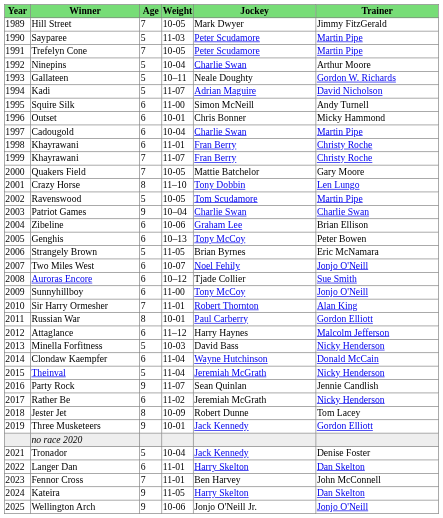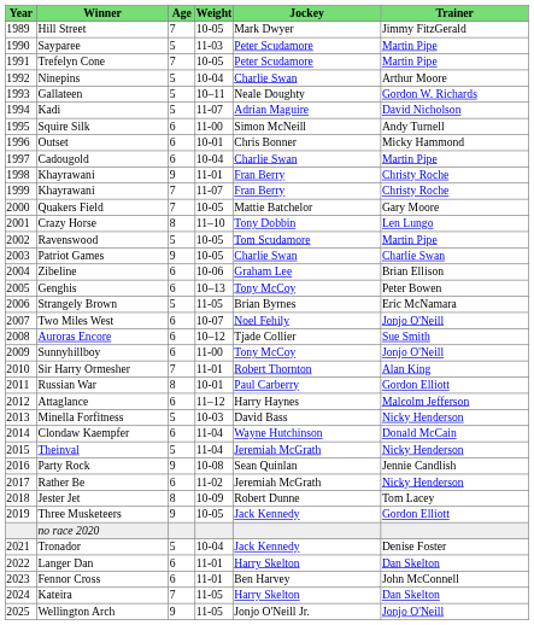 <table class = "sortable" | border="1" style="border-collapse: collapse; font-size:90%">
 <tr bgcolor="#77dd77" align="center">
 <td style="width:36px"><strong>Year</strong></td>
 <td style="width:160px"><strong>Winner</strong></td>
 <td style="width:30px"><strong>Age</strong></td>
 <td style="width:40px"><strong>Weight</strong></td>
 <td style="width:180px"><strong>Jockey</strong></td>
 <td style="width:180px"><strong>Trainer</strong></td>
 </tr>
 <tr>
 <td>1989</td>
 <td>Hill Street</td>
 <td>7</td>
 <td>10-05</td>
 <td>Mark Dwyer</td>
 <td>Jimmy FitzGerald</td>
 </tr>
 <tr>
 <td>1990</td>
 <td>Sayparee</td>
 <td>5</td>
 <td>11-03</td>
 <td><a href='#'>Peter Scudamore</a></td>
 <td><a href='#'>Martin Pipe</a></td>
 </tr>
 <tr>
 <td>1991</td>
 <td>Trefelyn Cone</td>
 <td>7</td>
 <td>10-05</td>
 <td><a href='#'>Peter Scudamore</a></td>
 <td><a href='#'>Martin Pipe</a></td>
 </tr>
 <tr>
 <td>1992</td>
 <td>Ninepins</td>
 <td>5</td>
 <td>10-04</td>
 <td><a href='#'>Charlie Swan</a></td>
 <td>Arthur Moore</td>
 </tr>
 <tr>
 <td>1993</td>
 <td>Gallateen</td>
 <td>5</td>
 <td>10–11</td>
 <td>Neale Doughty</td>
 <td><a href='#'>Gordon W. Richards</a></td>
 </tr>
 <tr>
 <td>1994</td>
 <td>Kadi</td>
 <td>5</td>
 <td>11-07</td>
 <td><a href='#'>Adrian Maguire</a></td>
 <td><a href='#'>David Nicholson</a></td>
 </tr>
 <tr>
 <td>1995</td>
 <td>Squire Silk</td>
 <td>6</td>
 <td>11-00</td>
 <td>Simon McNeill</td>
 <td>Andy Turnell</td>
 </tr>
 <tr>
 <td>1996</td>
 <td>Outset</td>
 <td>6</td>
 <td>10-01</td>
 <td>Chris Bonner</td>
 <td>Micky Hammond</td>
 </tr>
 <tr>
 <td>1997</td>
 <td>Cadougold</td>
 <td>6</td>
 <td>10-04</td>
 <td><a href='#'>Charlie Swan</a></td>
 <td><a href='#'>Martin Pipe</a></td>
 </tr>
 <tr>
 <td>1998</td>
 <td>Khayrawani</td>
-<td>6</td>
+<td>9</td>
 <td>11-01</td>
 <td><a href='#'>Fran Berry</a></td>
 <td><a href='#'>Christy Roche</a></td>
 </tr>
 <tr>
 <td>1999</td>
 <td>Khayrawani</td>
 <td>7</td>
 <td>11-07</td>
 <td><a href='#'>Fran Berry</a></td>
 <td><a href='#'>Christy Roche</a></td>
 </tr>
 <tr>
 <td>2000</td>
 <td>Quakers Field</td>
 <td>7</td>
 <td>10-05</td>
 <td>Mattie Batchelor</td>
 <td>Gary Moore</td>
 </tr>
 <tr>
 <td>2001</td>
 <td>Crazy Horse</td>
 <td>8</td>
 <td>11–10</td>
 <td><a href='#'>Tony Dobbin</a></td>
 <td><a href='#'>Len Lungo</a></td>
 </tr>
 <tr>
 <td>2002</td>
 <td>Ravenswood</td>
 <td>5</td>
 <td>10-05</td>
 <td><a href='#'>Tom Scudamore</a></td>
 <td><a href='#'>Martin Pipe</a></td>
 </tr>
 <tr>
 <td>2003</td>
 <td>Patriot Games</td>
 <td>9</td>
-<td>10–04</td>
+<td>10-05</td>
 <td><a href='#'>Charlie Swan</a></td>
 <td><a href='#'>Charlie Swan</a></td>
 </tr>
 <tr>
 <td>2004</td>
 <td>Zibeline</td>
 <td>6</td>
 <td>10-06</td>
 <td><a href='#'>Graham Lee</a></td>
 <td>Brian Ellison</td>
 </tr>
 <tr>
 <td>2005</td>
 <td>Genghis</td>
 <td>6</td>
 <td>10–13</td>
 <td><a href='#'>Tony McCoy</a></td>
 <td>Peter Bowen</td>
 </tr>
 <tr>
 <td>2006</td>
 <td>Strangely Brown</td>
 <td>5</td>
 <td>11-05</td>
 <td>Brian Byrnes</td>
 <td>Eric McNamara</td>
 </tr>
 <tr>
 <td>2007</td>
 <td>Two Miles West</td>
 <td>6</td>
 <td>10-07</td>
 <td><a href='#'>Noel Fehily</a></td>
 <td><a href='#'>Jonjo O'Neill</a></td>
 </tr>
 <tr>
 <td>2008</td>
 <td><a href='#'>Auroras Encore</a></td>
 <td>6</td>
 <td>10–12</td>
 <td>Tjade Collier</td>
 <td><a href='#'>Sue Smith</a></td>
 </tr>
 <tr>
 <td>2009</td>
 <td>Sunnyhillboy</td>
 <td>6</td>
 <td>11-00</td>
 <td><a href='#'>Tony McCoy</a></td>
 <td><a href='#'>Jonjo O'Neill</a></td>
 </tr>
 <tr>
 <td>2010</td>
 <td>Sir Harry Ormesher</td>
 <td>7</td>
 <td>11-01</td>
 <td><a href='#'>Robert Thornton</a></td>
 <td><a href='#'>Alan King</a></td>
 </tr>
 <tr>
 <td>2011</td>
 <td>Russian War</td>
 <td>8</td>
 <td>10-01</td>
 <td><a href='#'>Paul Carberry</a></td>
 <td><a href='#'>Gordon Elliott</a></td>
 </tr>
 <tr>
 <td>2012</td>
 <td>Attaglance</td>
 <td>6</td>
 <td>11–12</td>
 <td>Harry Haynes</td>
 <td><a href='#'>Malcolm Jefferson</a></td>
 </tr>
 <tr>
 <td>2013</td>
 <td>Minella Forfitness</td>
 <td>5</td>
 <td>10-03</td>
 <td>David Bass</td>
 <td><a href='#'>Nicky Henderson</a></td>
 </tr>
 <tr>
 <td>2014</td>
 <td>Clondaw Kaempfer</td>
 <td>6</td>
 <td>11-04</td>
 <td><a href='#'>Wayne Hutchinson</a></td>
 <td><a href='#'>Donald McCain</a></td>
 </tr>
 <tr>
 <td>2015</td>
 <td><a href='#'>Theinval</a></td>
 <td>5</td>
 <td>11-04</td>
 <td><a href='#'>Jeremiah McGrath</a></td>
 <td><a href='#'>Nicky Henderson</a></td>
 </tr>
 <tr>
 <td>2016</td>
 <td>Party Rock</td>
 <td>9</td>
-<td>11-07</td>
+<td>10-08</td>
 <td>Sean Quinlan</td>
 <td>Jennie Candlish</td>
 </tr>
 <tr>
 <td>2017</td>
 <td>Rather Be</td>
 <td>6</td>
 <td>11-02</td>
 <td>Jeremiah McGrath</td>
 <td><a href='#'>Nicky Henderson</a></td>
 </tr>
 <tr>
 <td>2018</td>
 <td>Jester Jet</td>
 <td>8</td>
 <td>10-09</td>
 <td>Robert Dunne</td>
 <td>Tom Lacey</td>
 </tr>
 <tr>
 <td>2019</td>
 <td>Three Musketeers</td>
 <td>9</td>
-<td>10-01</td>
+<td>10-05</td>
 <td><a href='#'>Jack Kennedy</a></td>
 <td><a href='#'>Gordon Elliott</a></td>
 </tr>
 <tr bgcolor="#eeeeee">
 <td data-sort-value="2020"></td>
 <td><em>no race 2020</em> </td>
 <td></td>
 <td></td>
 <td></td>
 <td></td>
 </tr>
 <tr>
 <td>2021</td>
 <td>Tronador</td>
 <td>5</td>
 <td>10-04</td>
 <td><a href='#'>Jack Kennedy</a></td>
 <td>Denise Foster</td>
 </tr>
 <tr>
 <td>2022</td>
 <td>Langer Dan</td>
 <td>6</td>
 <td>11-01</td>
 <td><a href='#'>Harry Skelton</a></td>
 <td><a href='#'>Dan Skelton</a></td>
 </tr>
 <tr>
 <td>2023</td>
 <td>Fennor Cross</td>
-<td>7</td>
+<td>6</td>
 <td>11-01</td>
 <td>Ben Harvey</td>
 <td>John McConnell</td>
 </tr>
 <tr>
 <td>2024</td>
 <td>Kateira</td>
-<td>9</td>
+<td>7</td>
 <td>11-05</td>
 <td><a href='#'>Harry Skelton</a></td>
 <td><a href='#'>Dan Skelton</a></td>
 </tr>
 <tr>
 <td>2025</td>
 <td>Wellington Arch</td>
 <td>9</td>
-<td>10-06</td>
+<td>11-05</td>
 <td>Jonjo O'Neill Jr.</td>
 <td><a href='#'>Jonjo O'Neill</a></td>
 </tr>
 </table>
